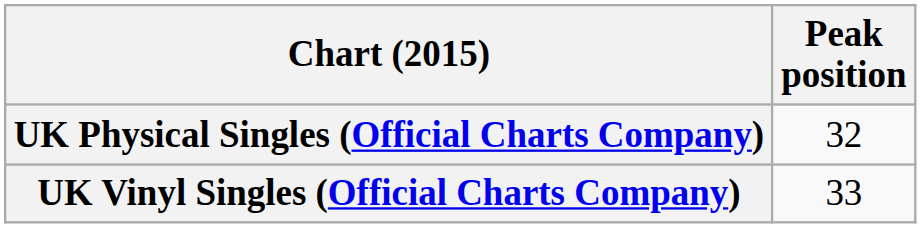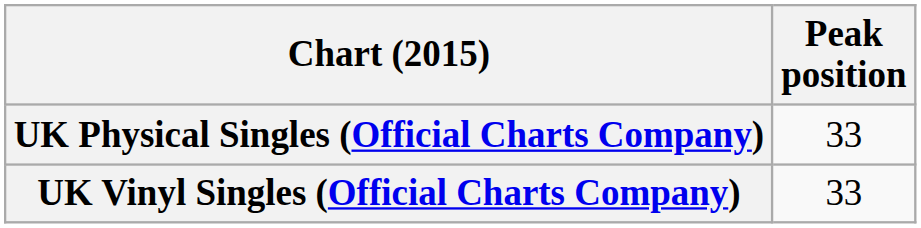 <table class="wikitable sortable plainrowheaders">
 <tr>
 <th scope="col">Chart (2015)</th>
 <th scope="col">Peak<br>position</th>
 </tr>
 <tr>
 <th scope="row">UK Physical Singles (<a href='#'>Official Charts Company</a>)</th>
-<td align="center">32</td>
+<td align="center">33</td>
 </tr>
 <tr>
 <th scope="row">UK Vinyl Singles (<a href='#'>Official Charts Company</a>)</th>
 <td align="center">33</td>
 </tr>
 </table>
